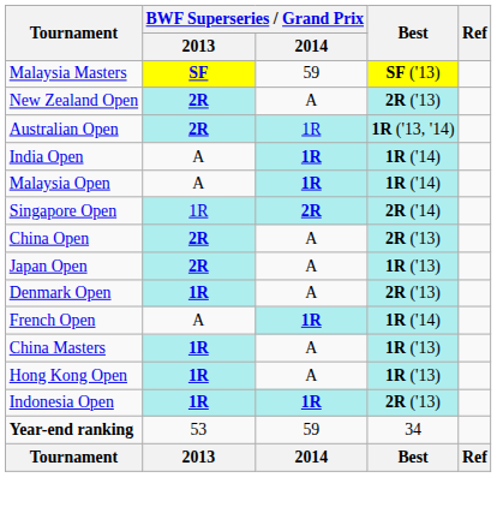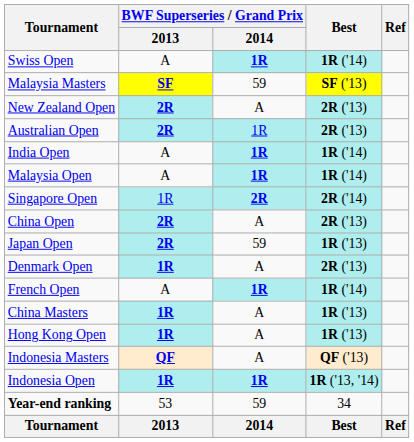 <table class="wikitable" style="font-size: 90%; text-align:center">
 <tr>
 <th rowspan="2">Tournament</th>
 <th colspan="2"><a href='#'>BWF Superseries</a> / <a href='#'>Grand Prix</a></th>
 <th rowspan="2">Best</th>
 <th rowspan="2">Ref</th>
 </tr>
 <tr>
 <th>2013</th>
 <th>2014</th>
+</tr>
+<tr>
+<td align=left><a href='#'>Swiss Open</a></td>
+<td>A</td>
+<td bgcolor=AFEEEE><strong><a href='#'>1R</a></strong></td>
+<td bgcolor=AFEEEE><strong>1R</strong> ('14)</td>
+<td></td>
 </tr>
 <tr>
 <td align=left><a href='#'>Malaysia Masters</a></td>
 <td bgcolor=FFFF00><strong><a href='#'>SF</a></strong></td>
 <td>59</td>
 <td bgcolor=FFFF00><strong>SF</strong> ('13)</td>
 <td></td>
 </tr>
 <tr>
 <td align=left><a href='#'>New Zealand Open</a></td>
 <td bgcolor=AFEEEE><strong><a href='#'>2R</a></strong></td>
 <td>A</td>
 <td bgcolor=AFEEEE><strong>2R</strong> ('13)</td>
 <td></td>
 </tr>
 <tr>
 <td align=left><a href='#'>Australian Open</a></td>
 <td bgcolor=AFEEEE><strong><a href='#'>2R</a></strong></td>
 <td bgcolor=AFEEEE><a href='#'>1R</a></td>
-<td bgcolor=AFEEEE><strong>1R</strong> ('13, '14)</td>
+<td bgcolor=AFEEEE><strong>2R</strong> ('13)</td>
 <td></td>
 </tr>
 <tr>
 <td align=left><a href='#'>India Open</a></td>
 <td>A</td>
 <td bgcolor=AFEEEE><strong><a href='#'>1R</a></strong></td>
 <td bgcolor=AFEEEE><strong>1R</strong> ('14)</td>
 <td></td>
 </tr>
 <tr>
 <td align=left><a href='#'>Malaysia Open</a></td>
 <td>A</td>
 <td bgcolor=AFEEEE><strong><a href='#'>1R</a></strong></td>
 <td bgcolor=AFEEEE><strong>1R</strong> ('14)</td>
 <td></td>
 </tr>
 <tr>
 <td align=left><a href='#'>Singapore Open</a></td>
 <td bgcolor=AFEEEE><a href='#'>1R</a></td>
 <td bgcolor=AFEEEE><strong><a href='#'>2R</a></strong></td>
 <td bgcolor=AFEEEE><strong>2R</strong> ('14)</td>
 <td></td>
 </tr>
 <tr>
 <td align=left><a href='#'>China Open</a></td>
 <td bgcolor=AFEEEE><strong><a href='#'>2R</a></strong></td>
 <td>A</td>
 <td bgcolor=AFEEEE><strong>2R</strong> ('13)</td>
 <td></td>
 </tr>
 <tr>
 <td align=left><a href='#'>Japan Open</a></td>
 <td bgcolor=AFEEEE><strong><a href='#'>2R</a></strong></td>
-<td>A</td>
+<td>59</td>
 <td bgcolor=AFEEEE><strong>1R</strong> ('13)</td>
 <td></td>
 </tr>
 <tr>
 <td align=left><a href='#'>Denmark Open</a></td>
 <td bgcolor=AFEEEE><strong><a href='#'>1R</a></strong></td>
 <td>A</td>
 <td bgcolor=AFEEEE><strong>2R</strong> ('13)</td>
 <td></td>
 </tr>
 <tr>
 <td align=left><a href='#'>French Open</a></td>
 <td>A</td>
 <td bgcolor=AFEEEE><strong><a href='#'>1R</a></strong></td>
 <td bgcolor=AFEEEE><strong>1R</strong> ('14)</td>
 <td></td>
 </tr>
 <tr>
 <td align=left><a href='#'>China Masters</a></td>
 <td bgcolor=AFEEEE><strong><a href='#'>1R</a></strong></td>
 <td>A</td>
 <td bgcolor=AFEEEE><strong>1R</strong> ('13)</td>
 <td></td>
 </tr>
 <tr>
 <td align=left><a href='#'>Hong Kong Open</a></td>
 <td bgcolor=AFEEEE><strong><a href='#'>1R</a></strong></td>
 <td>A</td>
 <td bgcolor=AFEEEE><strong>1R</strong> ('13)</td>
 <td></td>
 </tr>
 <tr>
+<td align=left><a href='#'>Indonesia Masters</a></td>
+<td bgcolor=FFEBCD><strong><a href='#'>QF</a></strong></td>
+<td>A</td>
+<td bgcolor=FFEBCD><strong>QF</strong> ('13)</td>
+<td></td>
+</tr>
+<tr>
 <td align=left><a href='#'>Indonesia Open</a></td>
 <td bgcolor=AFEEEE><strong><a href='#'>1R</a></strong></td>
 <td bgcolor=AFEEEE><strong><a href='#'>1R</a></strong></td>
-<td bgcolor=AFEEEE><strong>2R</strong> ('13)</td>
+<td bgcolor=AFEEEE><strong>1R</strong> ('13, '14)</td>
 <td></td>
 </tr>
 <tr>
 <td align=left><strong>Year-end ranking</strong></td>
 <td>53</td>
 <td>59</td>
 <td>34</td>
 <td></td>
 </tr>
 <tr>
 <th>Tournament</th>
 <th>2013</th>
 <th>2014</th>
 <th>Best</th>
 <th>Ref</th>
 </tr>
 </table>
